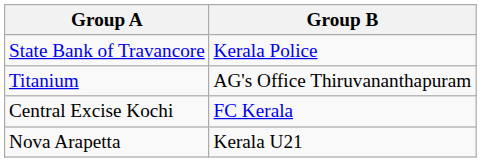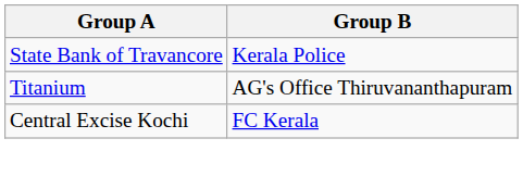 <table class="wikitable" style="text-align:center;">
 <tr>
 <th>Group A</th>
 <th>Group B</th>
 </tr>
 <tr>
 <td style="text-align:left;"><a href='#'>State Bank of Travancore</a></td>
 <td style="text-align:left;"><a href='#'>Kerala Police</a></td>
 </tr>
 <tr>
 <td style="text-align:left;"><a href='#'>Titanium</a></td>
 <td style="text-align:left;">AG's Office Thiruvananthapuram</td>
 </tr>
 <tr>
 <td style="text-align:left;">Central Excise Kochi</td>
 <td style="text-align:left;"><a href='#'>FC Kerala</a></td>
 </tr>
-<tr>
-<td style="text-align:left;">Nova Arapetta</td>
-<td style="text-align:left;">Kerala U21</td>
-</tr>
 </table>
